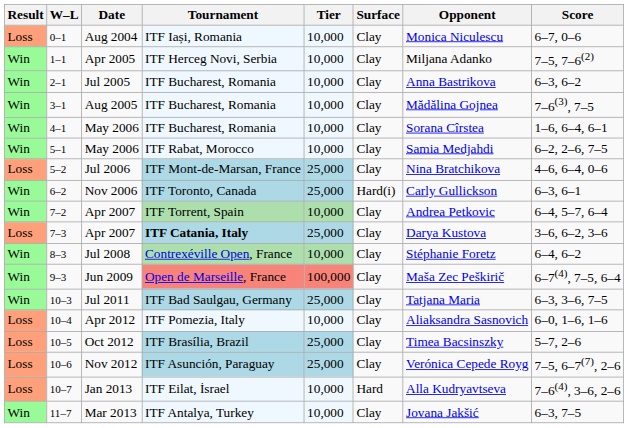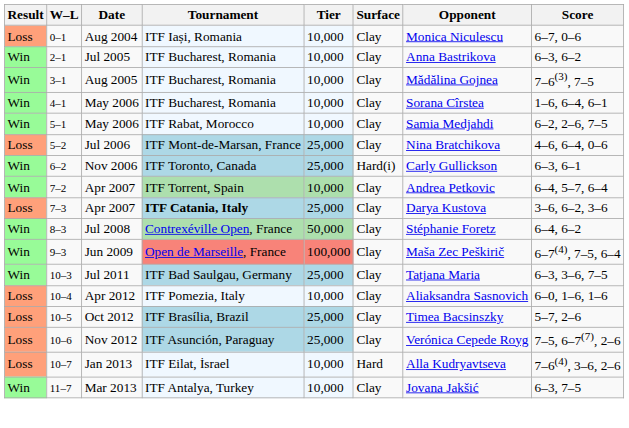 <table class="sortable wikitable">
 <tr>
 <th>Result</th>
 <th class="unsortable">W–L</th>
 <th>Date</th>
 <th>Tournament</th>
 <th>Tier</th>
 <th>Surface</th>
 <th>Opponent</th>
 <th class="unsortable">Score</th>
 </tr>
 <tr>
 <td style="background:#ffa07a;">Loss</td>
 <td><small>0–1</small></td>
 <td>Aug 2004</td>
 <td style="background:#f0f8ff;">ITF Iași, Romania</td>
 <td style="background:#f0f8ff;">10,000</td>
 <td>Clay</td>
 <td> <a href='#'>Monica Niculescu</a></td>
 <td>6–7, 0–6</td>
-</tr>
-<tr>
-<td style="background:#98fb98;">Win</td>
-<td><small>1–1</small></td>
-<td>Apr 2005</td>
-<td style="background:#f0f8ff;">ITF Herceg Novi, Serbia</td>
-<td style="background:#f0f8ff;">10,000</td>
-<td>Clay</td>
-<td> Miljana Adanko</td>
-<td>7–5, 7–6<sup>(2)</sup></td>
 </tr>
 <tr>
 <td style="background:#98fb98;">Win</td>
 <td><small>2–1</small></td>
 <td>Jul 2005</td>
 <td style="background:#f0f8ff;">ITF Bucharest, Romania</td>
 <td style="background:#f0f8ff;">10,000</td>
 <td>Clay</td>
 <td> <a href='#'>Anna Bastrikova</a></td>
 <td>6–3, 6–2</td>
 </tr>
 <tr>
 <td style="background:#98fb98;">Win</td>
 <td><small>3–1</small></td>
 <td>Aug 2005</td>
 <td style="background:#f0f8ff;">ITF Bucharest, Romania</td>
 <td style="background:#f0f8ff;">10,000</td>
 <td>Clay</td>
 <td> <a href='#'>Mădălina Gojnea</a></td>
 <td>7–6<sup>(3)</sup>, 7–5</td>
 </tr>
 <tr>
 <td style="background:#98fb98;">Win</td>
 <td><small>4–1</small></td>
 <td>May 2006</td>
 <td style="background:#f0f8ff;">ITF Bucharest, Romania</td>
 <td style="background:#f0f8ff;">10,000</td>
 <td>Clay</td>
 <td> <a href='#'>Sorana Cîrstea</a></td>
 <td>1–6, 6–4, 6–1</td>
 </tr>
 <tr>
 <td style="background:#98fb98;">Win</td>
 <td><small>5–1</small></td>
 <td>May 2006</td>
 <td style="background:#f0f8ff;">ITF Rabat, Morocco</td>
 <td style="background:#f0f8ff;">10,000</td>
 <td>Clay</td>
 <td> <a href='#'>Samia Medjahdi</a></td>
 <td>6–2, 2–6, 7–5</td>
 </tr>
 <tr>
 <td style="background:#ffa07a;">Loss</td>
 <td><small>5–2</small></td>
 <td>Jul 2006</td>
 <td style="background:lightblue;">ITF Mont-de-Marsan, France</td>
 <td style="background:lightblue;">25,000</td>
 <td>Clay</td>
 <td> <a href='#'>Nina Bratchikova</a></td>
 <td>4–6, 6–4, 0–6</td>
 </tr>
 <tr>
 <td style="background:#98fb98;">Win</td>
 <td><small>6–2</small></td>
 <td>Nov 2006</td>
 <td style="background:lightblue;">ITF Toronto, Canada</td>
 <td style="background:lightblue;">25,000</td>
 <td>Hard(i)</td>
 <td> <a href='#'>Carly Gullickson</a></td>
 <td>6–3, 6–1</td>
 </tr>
 <tr>
 <td style="background:#98fb98;">Win</td>
 <td><small>7–2</small></td>
 <td>Apr 2007</td>
 <td style="background:#addfad;">ITF Torrent, Spain</td>
 <td style="background:#addfad;">10,000</td>
 <td>Clay</td>
 <td> <a href='#'>Andrea Petkovic</a></td>
 <td>6–4, 5–7, 6–4</td>
 </tr>
 <tr>
 <td style="background:#ffa07a;">Loss</td>
 <td><small>7–3</small></td>
 <td>Apr 2007</td>
 <td style="background:lightblue;"><strong>ITF Catania, Italy</strong></td>
 <td style="background:lightblue;">25,000</td>
 <td>Clay</td>
 <td> <a href='#'>Darya Kustova</a></td>
 <td>3–6, 6–2, 3–6</td>
 </tr>
 <tr>
 <td style="background:#98fb98;">Win</td>
 <td><small>8–3</small></td>
 <td>Jul 2008</td>
 <td style="background:#addfad;"><a href='#'>Contrexéville Open</a>, France</td>
-<td style="background:#addfad;">10,000</td>
+<td style="background:#addfad;">50,000</td>
 <td>Clay</td>
 <td> <a href='#'>Stéphanie Foretz</a></td>
 <td>6–4, 6–2</td>
 </tr>
 <tr>
 <td style="background:#98fb98;">Win</td>
 <td><small>9–3</small></td>
 <td>Jun 2009</td>
 <td style="background:#f88379;"><a href='#'>Open de Marseille</a>, France</td>
 <td style="background:#f88379;">100,000</td>
 <td>Clay</td>
 <td> <a href='#'>Maša Zec Peškirič</a></td>
 <td>6–7<sup>(4)</sup>, 7–5, 6–4</td>
 </tr>
 <tr>
 <td style="background:#98fb98;">Win</td>
 <td><small>10–3</small></td>
 <td>Jul 2011</td>
 <td style="background:lightblue;">ITF Bad Saulgau, Germany</td>
 <td style="background:lightblue;">25,000</td>
 <td>Clay</td>
 <td> <a href='#'>Tatjana Maria</a></td>
 <td>6–3, 3–6, 7–5</td>
 </tr>
 <tr>
 <td style="background:#ffa07a;">Loss</td>
 <td><small>10–4</small></td>
 <td>Apr 2012</td>
 <td style="background:#f0f8ff;">ITF Pomezia, Italy</td>
 <td style="background:#f0f8ff;">10,000</td>
 <td>Clay</td>
 <td> <a href='#'>Aliaksandra Sasnovich</a></td>
 <td>6–0, 1–6, 1–6</td>
 </tr>
 <tr>
 <td style="background:#ffa07a;">Loss</td>
 <td><small>10–5</small></td>
 <td>Oct 2012</td>
 <td style="background:lightblue;">ITF Brasília, Brazil</td>
 <td style="background:lightblue;">25,000</td>
 <td>Clay</td>
 <td> <a href='#'>Timea Bacsinszky</a></td>
 <td>5–7, 2–6</td>
 </tr>
 <tr>
 <td style="background:#ffa07a;">Loss</td>
 <td><small>10–6</small></td>
 <td>Nov 2012</td>
 <td style="background:lightblue;">ITF Asunción, Paraguay</td>
 <td style="background:lightblue;">25,000</td>
 <td>Clay</td>
 <td> <a href='#'>Verónica Cepede Royg</a></td>
 <td>7–5, 6–7<sup>(7)</sup>, 2–6</td>
 </tr>
 <tr>
 <td style="background:#ffa07a;">Loss</td>
 <td><small>10–7</small></td>
 <td>Jan 2013</td>
 <td style="background:#f0f8ff;">ITF Eilat, İsrael</td>
 <td style="background:#f0f8ff;">10,000</td>
 <td>Hard</td>
 <td> <a href='#'>Alla Kudryavtseva</a></td>
 <td>7–6<sup>(4)</sup>, 3–6, 2–6</td>
 </tr>
 <tr>
 <td style="background:#98fb98;">Win</td>
 <td><small>11–7</small></td>
 <td>Mar 2013</td>
 <td style="background:#f0f8ff;">ITF Antalya, Turkey</td>
 <td style="background:#f0f8ff;">10,000</td>
 <td>Clay</td>
 <td> <a href='#'>Jovana Jakšić</a></td>
 <td>6–3, 7–5</td>
 </tr>
 </table>
